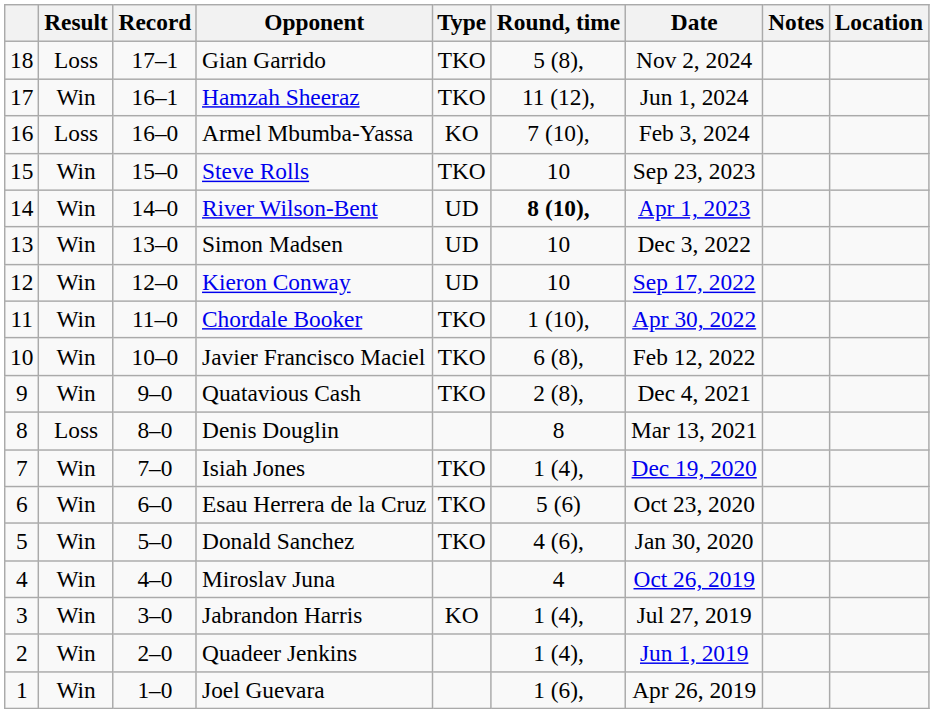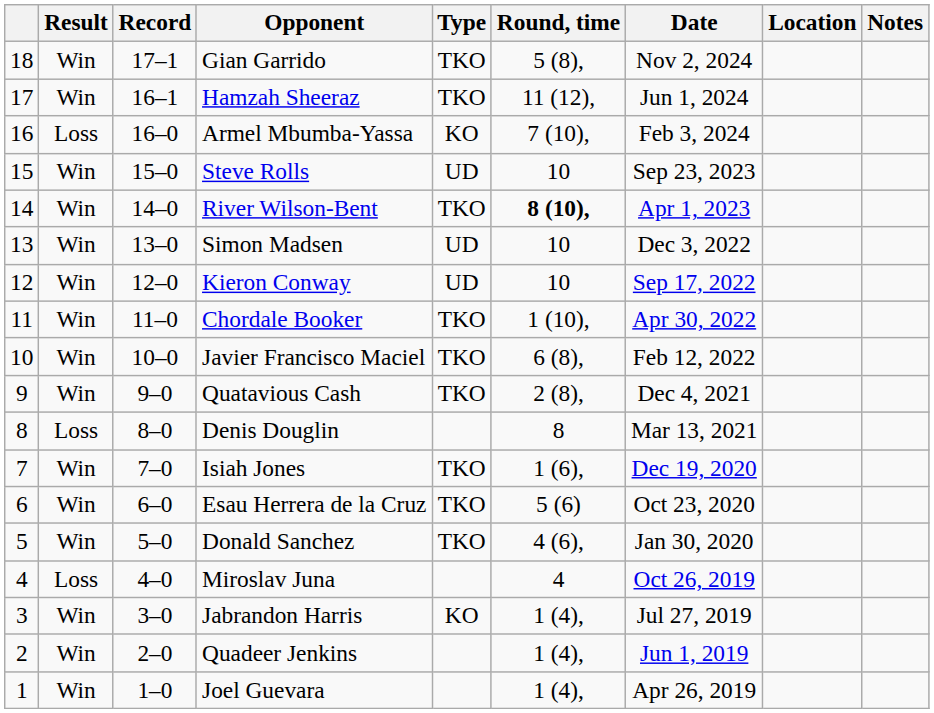 <table class="wikitable" style="text-align:center">
 <tr>
 <th></th>
 <th>Result</th>
 <th>Record</th>
 <th>Opponent</th>
 <th>Type</th>
 <th>Round, time</th>
 <th>Date</th>
+<th>Location</th>
 <th>Notes</th>
-<th>Location</th>
 </tr>
 <tr>
 <td>18</td>
-<td>Loss</td>
+<td>Win</td>
 <td>17–1</td>
 <td style="text-align:left;">Gian Garrido</td>
 <td>TKO</td>
 <td>5 (8), </td>
 <td>Nov 2, 2024</td>
+<td style="text-align:left;"></td>
 <td></td>
-<td style="text-align:left;"></td>
 </tr>
 <tr>
 <td>17</td>
 <td>Win</td>
 <td>16–1</td>
 <td style="text-align:left;"><a href='#'>Hamzah Sheeraz</a></td>
 <td>TKO</td>
 <td>11 (12), </td>
 <td>Jun 1, 2024</td>
+<td style="text-align:left;"></td>
 <td align=left></td>
-<td style="text-align:left;"></td>
 </tr>
 <tr>
 <td>16</td>
 <td>Loss</td>
 <td>16–0</td>
 <td style="text-align:left;">Armel Mbumba-Yassa</td>
 <td>KO</td>
 <td>7 (10), </td>
 <td>Feb 3, 2024</td>
+<td style="text-align:left;"></td>
 <td></td>
-<td style="text-align:left;"></td>
 </tr>
 <tr>
 <td>15</td>
 <td>Win</td>
 <td>15–0</td>
 <td style="text-align:left;"><a href='#'>Steve Rolls</a></td>
-<td>TKO</td>
+<td>UD</td>
 <td>10</td>
 <td>Sep 23, 2023</td>
+<td style="text-align:left;"></td>
 <td align=left></td>
-<td style="text-align:left;"></td>
 </tr>
 <tr>
 <td>14</td>
 <td>Win</td>
 <td>14–0</td>
 <td style="text-align:left;"><a href='#'>River Wilson-Bent</a></td>
-<td>UD</td>
+<td>TKO</td>
 <td><strong>8 (10), </strong></td>
 <td><a href='#'>Apr 1, 2023</a></td>
+<td style="text-align:left;"></td>
 <td></td>
-<td style="text-align:left;"></td>
 </tr>
 <tr>
 <td>13</td>
 <td>Win</td>
 <td>13–0</td>
 <td style="text-align:left;">Simon Madsen</td>
 <td>UD</td>
 <td>10</td>
 <td>Dec 3, 2022</td>
+<td style="text-align:left;"></td>
 <td></td>
-<td style="text-align:left;"></td>
 </tr>
 <tr>
 <td>12</td>
 <td>Win</td>
 <td>12–0</td>
 <td style="text-align:left;"><a href='#'>Kieron Conway</a></td>
 <td>UD</td>
 <td>10</td>
 <td><a href='#'>Sep 17, 2022</a></td>
+<td style="text-align:left;"></td>
 <td></td>
-<td style="text-align:left;"></td>
 </tr>
 <tr>
 <td>11</td>
 <td>Win</td>
 <td>11–0</td>
 <td style="text-align:left;"><a href='#'>Chordale Booker</a></td>
 <td>TKO</td>
 <td>1 (10), </td>
 <td><a href='#'>Apr 30, 2022</a></td>
+<td style="text-align:left;"></td>
 <td></td>
-<td style="text-align:left;"></td>
 </tr>
 <tr>
 <td>10</td>
 <td>Win</td>
 <td>10–0</td>
 <td style="text-align:left;">Javier Francisco Maciel</td>
 <td>TKO</td>
 <td>6 (8), </td>
 <td>Feb 12, 2022</td>
+<td style="text-align:left;"></td>
 <td></td>
-<td style="text-align:left;"></td>
 </tr>
 <tr>
 <td>9</td>
 <td>Win</td>
 <td>9–0</td>
 <td style="text-align:left;">Quatavious Cash</td>
 <td>TKO</td>
 <td>2 (8), </td>
 <td>Dec 4, 2021</td>
+<td style="text-align:left;"></td>
 <td></td>
-<td style="text-align:left;"></td>
 </tr>
 <tr>
 <td>8</td>
 <td>Loss</td>
 <td>8–0</td>
 <td style="text-align:left;">Denis Douglin</td>
 <td></td>
 <td>8</td>
 <td>Mar 13, 2021</td>
+<td style="text-align:left;"></td>
 <td></td>
-<td style="text-align:left;"></td>
 </tr>
 <tr>
 <td>7</td>
 <td>Win</td>
 <td>7–0</td>
 <td style="text-align:left;">Isiah Jones</td>
 <td>TKO</td>
-<td>1 (4), </td>
+<td>1 (6), </td>
 <td><a href='#'>Dec 19, 2020</a></td>
+<td style="text-align:left;"></td>
 <td></td>
-<td style="text-align:left;"></td>
 </tr>
 <tr>
 <td>6</td>
 <td>Win</td>
 <td>6–0</td>
 <td style="text-align:left;">Esau Herrera de la Cruz</td>
 <td>TKO</td>
 <td>5 (6)</td>
 <td>Oct 23, 2020</td>
+<td style="text-align:left;"></td>
 <td></td>
-<td style="text-align:left;"></td>
 </tr>
 <tr>
 <td>5</td>
 <td>Win</td>
 <td>5–0</td>
 <td style="text-align:left;">Donald Sanchez</td>
 <td>TKO</td>
 <td>4 (6), </td>
 <td>Jan 30, 2020</td>
+<td style="text-align:left;"></td>
 <td></td>
-<td style="text-align:left;"></td>
 </tr>
 <tr>
 <td>4</td>
-<td>Win</td>
+<td>Loss</td>
 <td>4–0</td>
 <td style="text-align:left;">Miroslav Juna</td>
 <td></td>
 <td>4</td>
 <td><a href='#'>Oct 26, 2019</a></td>
+<td style="text-align:left;"></td>
 <td></td>
-<td style="text-align:left;"></td>
 </tr>
 <tr>
 <td>3</td>
 <td>Win</td>
 <td>3–0</td>
 <td style="text-align:left;">Jabrandon Harris</td>
 <td>KO</td>
 <td>1 (4), </td>
 <td>Jul 27, 2019</td>
+<td style="text-align:left;"></td>
 <td></td>
-<td style="text-align:left;"></td>
 </tr>
 <tr>
 <td>2</td>
 <td>Win</td>
 <td>2–0</td>
 <td style="text-align:left;">Quadeer Jenkins</td>
 <td></td>
 <td>1 (4), </td>
 <td><a href='#'>Jun 1, 2019</a></td>
+<td style="text-align:left;"></td>
 <td></td>
-<td style="text-align:left;"></td>
 </tr>
 <tr>
 <td>1</td>
 <td>Win</td>
 <td>1–0</td>
 <td style="text-align:left;">Joel Guevara</td>
 <td></td>
-<td>1 (6), </td>
+<td>1 (4), </td>
 <td>Apr 26, 2019</td>
+<td style="text-align:left;"></td>
 <td></td>
-<td style="text-align:left;"></td>
 </tr>
 </table>
